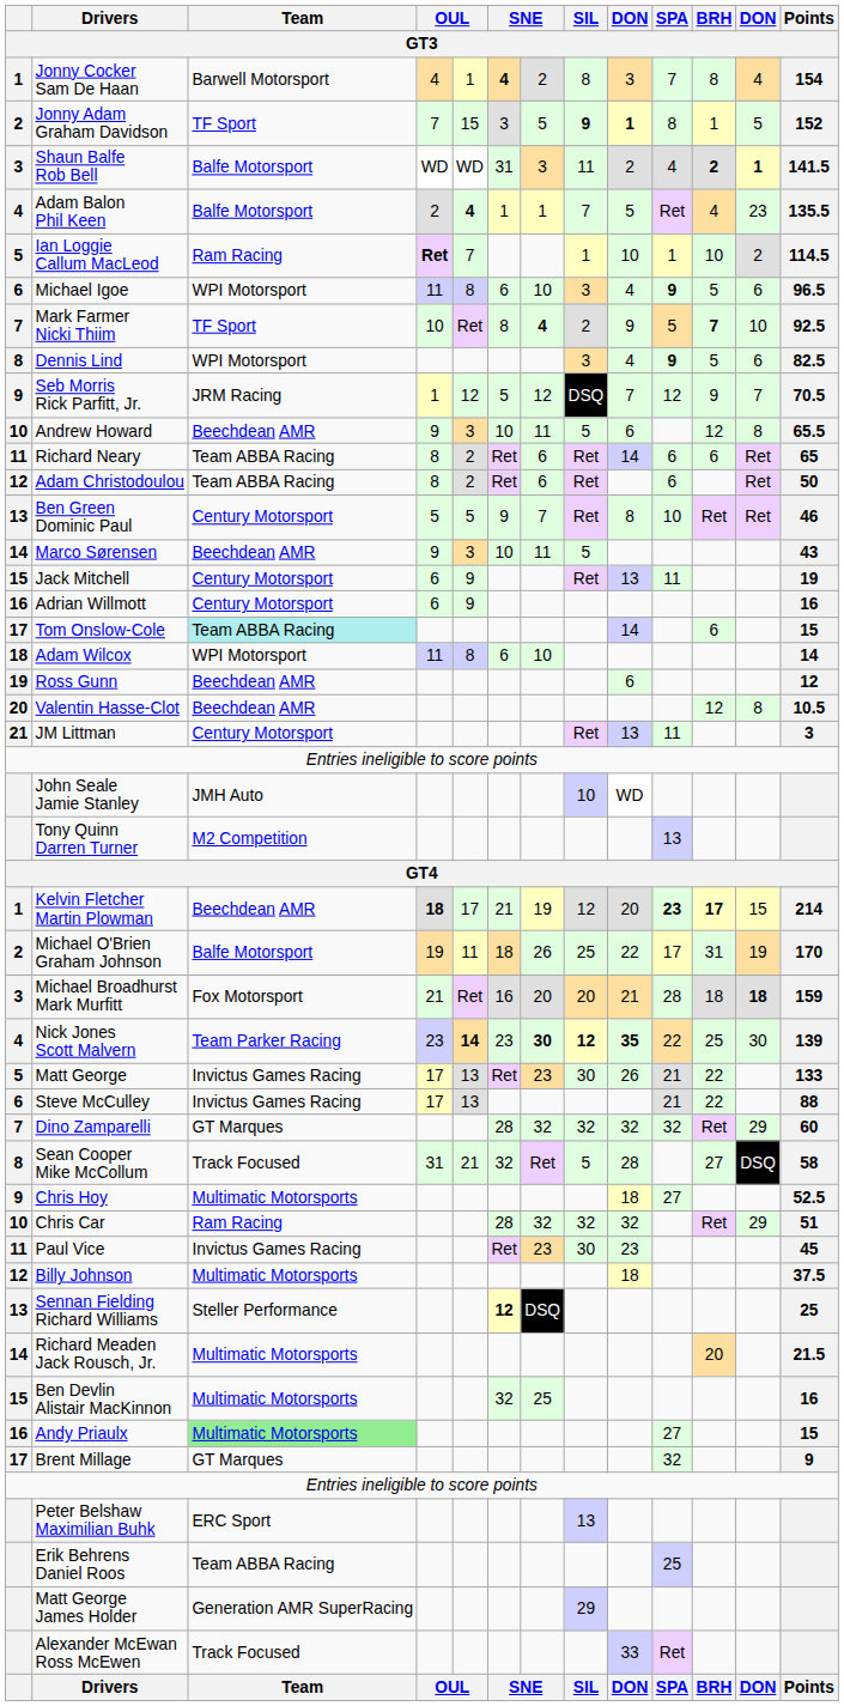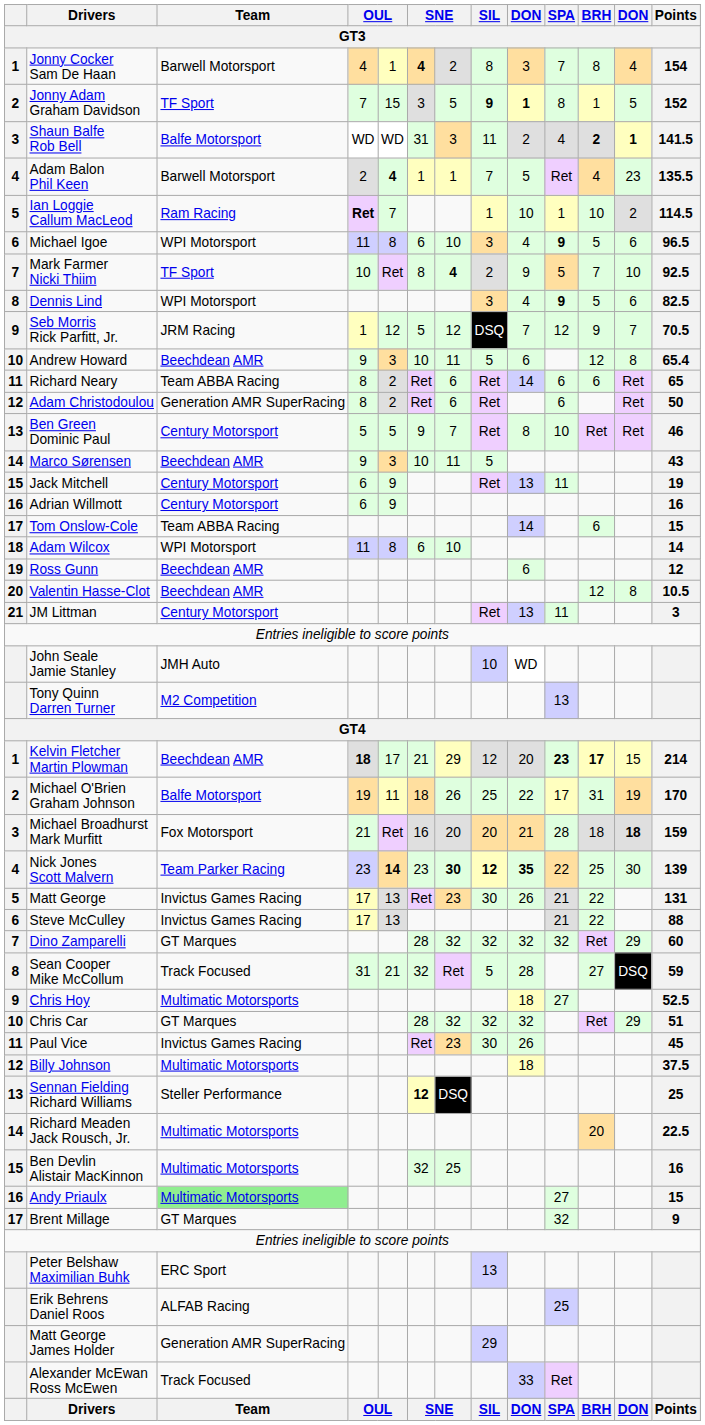 <table class="wikitable" style="font-size:85%; text-align:center;">
 <tr>
 <th></th>
 <th>Drivers</th>
 <th>Team</th>
 <th colspan=2><a href='#'>OUL</a></th>
 <th colspan=2><a href='#'>SNE</a></th>
 <th><a href='#'>SIL</a></th>
 <th><a href='#'>DON</a></th>
 <th><a href='#'>SPA</a></th>
 <th><a href='#'>BRH</a></th>
 <th><a href='#'>DON</a></th>
 <th>Points</th>
 </tr>
 <tr>
 <th colspan=13>GT3</th>
 </tr>
 <tr>
 <th>1</th>
 <td align=left> <a href='#'>Jonny Cocker</a><br> Sam De Haan</td>
 <td align=left> Barwell Motorsport</td>
 <td style="background:#ffdf9f;">4</td>
 <td style="background:#ffffbf;">1</td>
 <td style="background:#ffdf9f;"><strong>4</strong></td>
 <td style="background:#dfdfdf;">2</td>
 <td style="background:#dfffdf;">8</td>
 <td style="background:#ffdf9f;">3</td>
 <td style="background:#dfffdf;">7</td>
 <td style="background:#dfffdf;">8</td>
 <td style="background:#ffdf9f;">4</td>
 <th>154</th>
 </tr>
 <tr>
 <th>2</th>
 <td align=left> <a href='#'>Jonny Adam</a><br> Graham Davidson</td>
 <td align=left> <a href='#'>TF Sport</a></td>
 <td style="background:#dfffdf;">7</td>
 <td style="background:#dfffdf;">15</td>
 <td style="background:#dfdfdf;">3</td>
 <td style="background:#dfffdf;">5</td>
 <td style="background:#dfffdf;"><strong>9</strong></td>
 <td style="background:#ffffbf;"><strong>1</strong></td>
 <td style="background:#dfffdf;">8</td>
 <td style="background:#ffffbf;">1</td>
 <td style="background:#dfffdf;">5</td>
 <th>152</th>
 </tr>
 <tr>
 <th>3</th>
 <td align=left> <a href='#'>Shaun Balfe</a><br> <a href='#'>Rob Bell</a></td>
 <td align=left> <a href='#'>Balfe Motorsport</a></td>
 <td style="background:#ffffff;">WD</td>
 <td style="background:#ffffff;">WD</td>
 <td style="background:#dfffdf;">31</td>
 <td style="background:#ffdf9f;">3</td>
 <td style="background:#dfffdf;">11</td>
 <td style="background:#dfdfdf;">2</td>
 <td style="background:#dfdfdf;">4</td>
 <td style="background:#dfdfdf;"><strong>2</strong></td>
 <td style="background:#ffffbf;"><strong>1</strong></td>
 <th>141.5</th>
 </tr>
 <tr>
 <th>4</th>
 <td align=left> Adam Balon<br> <a href='#'>Phil Keen</a></td>
-<td align=left> <a href='#'>Balfe Motorsport</a></td>
+<td align=left> Barwell Motorsport</td>
 <td style="background:#dfdfdf;">2</td>
 <td style="background:#dfffdf;"><strong>4</strong></td>
 <td style="background:#ffffbf;">1</td>
 <td style="background:#ffffbf;">1</td>
 <td style="background:#dfffdf;">7</td>
 <td style="background:#dfffdf;">5</td>
 <td style="background:#efcfff;">Ret</td>
 <td style="background:#ffdf9f;">4</td>
 <td style="background:#dfffdf;">23</td>
 <th>135.5</th>
 </tr>
 <tr>
 <th>5</th>
 <td align=left> <a href='#'>Ian Loggie</a><br> <a href='#'>Callum MacLeod</a></td>
 <td align=left> <a href='#'>Ram Racing</a></td>
 <td style="background:#efcfff;"><strong>Ret</strong></td>
 <td style="background:#dfffdf;">7</td>
 <td></td>
 <td></td>
 <td style="background:#ffffbf;">1</td>
 <td style="background:#dfffdf;">10</td>
 <td style="background:#ffffbf;">1</td>
 <td style="background:#dfffdf;">10</td>
 <td style="background:#dfdfdf;">2</td>
 <th>114.5</th>
 </tr>
 <tr>
 <th>6</th>
 <td align=left> Michael Igoe</td>
 <td align=left> WPI Motorsport</td>
 <td style="background:#cfcfff;">11</td>
 <td style="background:#cfcfff;">8</td>
 <td style="background:#dfffdf;">6</td>
 <td style="background:#dfffdf;">10</td>
 <td style="background:#ffdf9f;">3</td>
 <td style="background:#dfffdf;">4</td>
 <td style="background:#dfffdf;"><strong>9</strong></td>
 <td style="background:#dfffdf;">5</td>
 <td style="background:#dfffdf;">6</td>
 <th>96.5</th>
 </tr>
 <tr>
 <th>7</th>
 <td align=left> Mark Farmer<br> <a href='#'>Nicki Thiim</a></td>
 <td align=left> <a href='#'>TF Sport</a></td>
 <td style="background:#dfffdf;">10</td>
 <td style="background:#efcfff;">Ret</td>
 <td style="background:#dfffdf;">8</td>
 <td style="background:#dfffdf;"><strong>4</strong></td>
 <td style="background:#dfdfdf;">2</td>
 <td style="background:#dfffdf;">9</td>
 <td style="background:#ffdf9f;">5</td>
-<td style="background:#dfffdf;"><strong>7</strong></td>
+<td style="background:#dfffdf;">7</td>
 <td style="background:#dfffdf;">10</td>
 <th>92.5</th>
 </tr>
 <tr>
 <th>8</th>
 <td align=left> <a href='#'>Dennis Lind</a></td>
 <td align=left> WPI Motorsport</td>
 <td></td>
 <td></td>
 <td></td>
 <td></td>
 <td style="background:#ffdf9f;">3</td>
 <td style="background:#dfffdf;">4</td>
 <td style="background:#dfffdf;"><strong>9</strong></td>
 <td style="background:#dfffdf;">5</td>
 <td style="background:#dfffdf;">6</td>
 <th>82.5</th>
 </tr>
 <tr>
 <th>9</th>
 <td align=left> <a href='#'>Seb Morris</a><br> Rick Parfitt, Jr.</td>
 <td align=left> JRM Racing</td>
 <td style="background:#ffffbf;">1</td>
 <td style="background:#dfffdf;">12</td>
 <td style="background:#dfffdf;">5</td>
 <td style="background:#dfffdf;">12</td>
 <td style="background:#000000; color:#ffffff;">DSQ</td>
 <td style="background:#dfffdf;">7</td>
 <td style="background:#dfffdf;">12</td>
 <td style="background:#dfffdf;">9</td>
 <td style="background:#dfffdf;">7</td>
 <th>70.5</th>
 </tr>
 <tr>
 <th>10</th>
 <td align=left> Andrew Howard</td>
 <td align=left> <a href='#'>Beechdean</a> <a href='#'>AMR</a></td>
 <td style="background:#dfffdf;">9</td>
 <td style="background:#ffdf9f;">3</td>
 <td style="background:#dfffdf;">10</td>
 <td style="background:#dfffdf;">11</td>
 <td style="background:#dfffdf;">5</td>
 <td style="background:#dfffdf;">6</td>
 <td></td>
 <td style="background:#dfffdf;">12</td>
 <td style="background:#dfffdf;">8</td>
-<th>65.5</th>
+<th>65.4</th>
 </tr>
 <tr>
 <th>11</th>
 <td align=left> Richard Neary</td>
 <td align=left> Team ABBA Racing</td>
 <td style="background:#dfffdf;">8</td>
 <td style="background:#dfdfdf;">2</td>
 <td style="background:#efcfff;">Ret</td>
 <td style="background:#dfffdf;">6</td>
 <td style="background:#efcfff;">Ret</td>
 <td style="background:#cfcfff;">14</td>
 <td style="background:#dfffdf;">6</td>
 <td style="background:#dfffdf;">6</td>
 <td style="background:#efcfff;">Ret</td>
 <th>65</th>
 </tr>
 <tr>
 <th>12</th>
 <td align=left> <a href='#'>Adam Christodoulou</a></td>
-<td align=left> Team ABBA Racing</td>
+<td align=left> Generation AMR SuperRacing</td>
 <td style="background:#dfffdf;">8</td>
 <td style="background:#dfdfdf;">2</td>
 <td style="background:#efcfff;">Ret</td>
 <td style="background:#dfffdf;">6</td>
 <td style="background:#efcfff;">Ret</td>
 <td></td>
 <td style="background:#dfffdf;">6</td>
 <td></td>
 <td style="background:#efcfff;">Ret</td>
 <th>50</th>
 </tr>
 <tr>
 <th>13</th>
 <td align=left> <a href='#'>Ben Green</a><br> Dominic Paul</td>
 <td align=left> <a href='#'>Century Motorsport</a></td>
 <td style="background:#dfffdf;">5</td>
 <td style="background:#dfffdf;">5</td>
 <td style="background:#dfffdf;">9</td>
 <td style="background:#dfffdf;">7</td>
 <td style="background:#efcfff;">Ret</td>
 <td style="background:#dfffdf;">8</td>
 <td style="background:#dfffdf;">10</td>
 <td style="background:#efcfff;">Ret</td>
 <td style="background:#efcfff;">Ret</td>
 <th>46</th>
 </tr>
 <tr>
 <th>14</th>
 <td align=left> <a href='#'>Marco Sørensen</a></td>
 <td align=left> <a href='#'>Beechdean</a> <a href='#'>AMR</a></td>
 <td style="background:#dfffdf;">9</td>
 <td style="background:#ffdf9f;">3</td>
 <td style="background:#dfffdf;">10</td>
 <td style="background:#dfffdf;">11</td>
 <td style="background:#dfffdf;">5</td>
 <td></td>
 <td></td>
 <td></td>
 <td></td>
 <th>43</th>
 </tr>
 <tr>
 <th>15</th>
 <td align=left> Jack Mitchell</td>
 <td align=left> <a href='#'>Century Motorsport</a></td>
 <td style="background:#dfffdf;">6</td>
 <td style="background:#dfffdf;">9</td>
 <td></td>
 <td></td>
 <td style="background:#efcfff;">Ret</td>
 <td style="background:#cfcfff;">13</td>
 <td style="background:#dfffdf;">11</td>
 <td></td>
 <td></td>
 <th>19</th>
 </tr>
 <tr>
 <th>16</th>
 <td align=left> Adrian Willmott</td>
 <td align=left> <a href='#'>Century Motorsport</a></td>
 <td style="background:#dfffdf;">6</td>
 <td style="background:#dfffdf;">9</td>
 <td></td>
 <td></td>
 <td></td>
 <td></td>
 <td></td>
 <td></td>
 <td></td>
 <th>16</th>
 </tr>
 <tr>
 <th>17</th>
 <td align=left> <a href='#'>Tom Onslow-Cole</a></td>
-<td align=left style="background: paleturquoise;"> Team ABBA Racing</td>
+<td align=left> Team ABBA Racing</td>
 <td></td>
 <td></td>
 <td></td>
 <td></td>
 <td></td>
 <td style="background:#cfcfff;">14</td>
 <td></td>
 <td style="background:#dfffdf;">6</td>
 <td></td>
 <th>15</th>
 </tr>
 <tr>
 <th>18</th>
 <td align=left> <a href='#'>Adam Wilcox</a></td>
 <td align=left> WPI Motorsport</td>
 <td style="background:#cfcfff;">11</td>
 <td style="background:#cfcfff;">8</td>
 <td style="background:#dfffdf;">6</td>
 <td style="background:#dfffdf;">10</td>
 <td></td>
 <td></td>
 <td></td>
 <td></td>
 <td></td>
 <th>14</th>
 </tr>
 <tr>
 <th>19</th>
 <td align=left> <a href='#'>Ross Gunn</a></td>
 <td align=left> <a href='#'>Beechdean</a> <a href='#'>AMR</a></td>
 <td></td>
 <td></td>
 <td></td>
 <td></td>
 <td></td>
 <td style="background:#dfffdf;">6</td>
 <td></td>
 <td></td>
 <td></td>
 <th>12</th>
 </tr>
 <tr>
 <th>20</th>
 <td align=left> <a href='#'>Valentin Hasse-Clot</a></td>
 <td align=left> <a href='#'>Beechdean</a> <a href='#'>AMR</a></td>
 <td></td>
 <td></td>
 <td></td>
 <td></td>
 <td></td>
 <td></td>
 <td></td>
 <td style="background:#dfffdf;">12</td>
 <td style="background:#dfffdf;">8</td>
 <th>10.5</th>
 </tr>
 <tr>
 <th>21</th>
 <td align=left> JM Littman</td>
 <td align=left> <a href='#'>Century Motorsport</a></td>
 <td></td>
 <td></td>
 <td></td>
 <td></td>
 <td style="background:#efcfff;">Ret</td>
 <td style="background:#cfcfff;">13</td>
 <td style="background:#dfffdf;">11</td>
 <td></td>
 <td></td>
 <th>3</th>
 </tr>
 <tr>
 <td colspan=13><em>Entries ineligible to score points</em></td>
 </tr>
 <tr>
 <th></th>
 <td align=left> John Seale<br> Jamie Stanley</td>
 <td align=left> JMH Auto</td>
 <td></td>
 <td></td>
 <td></td>
 <td></td>
 <td style="background:#cfcfff;">10</td>
 <td style="background:#ffffff;">WD</td>
 <td></td>
 <td></td>
 <td></td>
 <th></th>
 </tr>
 <tr>
 <th></th>
 <td align=left> Tony Quinn<br> <a href='#'>Darren Turner</a></td>
 <td align=left> <a href='#'>M2 Competition</a></td>
 <td></td>
 <td></td>
 <td></td>
 <td></td>
 <td></td>
 <td></td>
 <td style="background:#cfcfff;">13</td>
 <td></td>
 <td></td>
 <th></th>
 </tr>
 <tr>
 <th colspan=13>GT4</th>
 </tr>
 <tr>
 <th>1</th>
 <td align=left> <a href='#'>Kelvin Fletcher</a><br> <a href='#'>Martin Plowman</a></td>
 <td align=left> <a href='#'>Beechdean</a> <a href='#'>AMR</a></td>
 <td style="background:#dfdfdf;"><strong>18</strong></td>
 <td style="background:#dfffdf;">17</td>
 <td style="background:#dfffdf;">21</td>
-<td style="background:#ffffbf;">19</td>
+<td style="background:#ffffbf;">29</td>
 <td style="background:#dfdfdf;">12</td>
 <td style="background:#dfdfdf;">20</td>
 <td style="background:#dfffdf;"><strong>23</strong></td>
 <td style="background:#ffffbf;"><strong>17</strong></td>
 <td style="background:#ffffbf;">15</td>
 <th>214</th>
 </tr>
 <tr>
 <th>2</th>
 <td align=left> Michael O'Brien<br> Graham Johnson</td>
 <td align=left> <a href='#'>Balfe Motorsport</a></td>
 <td style="background:#ffdf9f;">19</td>
 <td style="background:#ffffbf;">11</td>
 <td style="background:#ffdf9f;">18</td>
 <td style="background:#dfffdf;">26</td>
 <td style="background:#dfffdf;">25</td>
 <td style="background:#dfffdf;">22</td>
 <td style="background:#ffffbf;">17</td>
 <td style="background:#dfffdf;">31</td>
 <td style="background:#ffdf9f;">19</td>
 <th>170</th>
 </tr>
 <tr>
 <th>3</th>
 <td align=left> Michael Broadhurst<br> Mark Murfitt</td>
 <td align=left> Fox Motorsport</td>
 <td style="background:#dfffdf;">21</td>
 <td style="background:#efcfff;">Ret</td>
 <td style="background:#dfdfdf;">16</td>
 <td style="background:#dfdfdf;">20</td>
 <td style="background:#ffdf9f;">20</td>
 <td style="background:#ffdf9f;">21</td>
 <td style="background:#dfffdf;">28</td>
 <td style="background:#dfdfdf;">18</td>
 <td style="background:#dfdfdf;"><strong>18</strong></td>
 <th>159</th>
 </tr>
 <tr>
 <th>4</th>
 <td align=left> Nick Jones<br> <a href='#'>Scott Malvern</a></td>
 <td align=left> <a href='#'>Team Parker Racing</a></td>
 <td style="background:#cfcfff;">23</td>
 <td style="background:#ffdf9f;"><strong>14</strong></td>
 <td style="background:#dfffdf;">23</td>
 <td style="background:#dfffdf;"><strong>30</strong></td>
 <td style="background:#ffffbf;"><strong>12</strong></td>
 <td style="background:#dfffdf;"><strong>35</strong></td>
 <td style="background:#ffdf9f;">22</td>
 <td style="background:#dfffdf;">25</td>
 <td style="background:#dfffdf;">30</td>
 <th>139</th>
 </tr>
 <tr>
 <th>5</th>
 <td align=left> Matt George</td>
 <td align=left> Invictus Games Racing</td>
 <td style="background:#ffffbf;">17</td>
 <td style="background:#dfdfdf;">13</td>
 <td style="background:#efcfff;">Ret</td>
 <td style="background:#ffdf9f;">23</td>
 <td style="background:#dfffdf;">30</td>
 <td style="background:#dfffdf;">26</td>
 <td style="background:#dfdfdf;">21</td>
 <td style="background:#dfffdf;">22</td>
 <td></td>
-<th>133</th>
+<th>131</th>
 </tr>
 <tr>
 <th>6</th>
 <td align=left> Steve McCulley</td>
 <td align=left> Invictus Games Racing</td>
 <td style="background:#ffffbf;">17</td>
 <td style="background:#dfdfdf;">13</td>
 <td></td>
 <td></td>
 <td></td>
 <td></td>
 <td style="background:#dfdfdf;">21</td>
 <td style="background:#dfffdf;">22</td>
 <td></td>
 <th>88</th>
 </tr>
 <tr>
 <th>7</th>
 <td align=left> <a href='#'>Dino Zamparelli</a></td>
 <td align=left> GT Marques</td>
 <td></td>
 <td></td>
 <td style="background:#dfffdf;">28</td>
 <td style="background:#dfffdf;">32</td>
 <td style="background:#dfffdf;">32</td>
 <td style="background:#dfffdf;">32</td>
 <td style="background:#dfffdf;">32</td>
 <td style="background:#efcfff;">Ret</td>
 <td style="background:#dfffdf;">29</td>
 <th>60</th>
 </tr>
 <tr>
 <th>8</th>
 <td align=left> Sean Cooper<br> Mike McCollum</td>
 <td align=left> Track Focused</td>
 <td style="background:#dfffdf;">31</td>
 <td style="background:#dfffdf;">21</td>
 <td style="background:#dfffdf;">32</td>
 <td style="background:#efcfff;">Ret</td>
 <td style="background:#dfffdf;">5</td>
 <td style="background:#dfffdf;">28</td>
 <td></td>
 <td style="background:#dfffdf;">27</td>
 <td style="background:#000000; color:#ffffff;">DSQ</td>
-<th>58</th>
+<th>59</th>
 </tr>
 <tr>
 <th>9</th>
 <td align=left> <a href='#'>Chris Hoy</a></td>
 <td align=left> <a href='#'>Multimatic Motorsports</a></td>
 <td></td>
 <td></td>
 <td></td>
 <td></td>
 <td></td>
 <td style="background:#ffffbf;">18</td>
 <td style="background:#dfffdf;">27</td>
 <td></td>
 <td></td>
 <th>52.5</th>
 </tr>
 <tr>
 <th>10</th>
 <td align=left> Chris Car</td>
-<td align=left> <a href='#'>Ram Racing</a></td>
+<td align=left> GT Marques</td>
 <td></td>
 <td></td>
 <td style="background:#dfffdf;">28</td>
 <td style="background:#dfffdf;">32</td>
 <td style="background:#dfffdf;">32</td>
 <td style="background:#dfffdf;">32</td>
 <td></td>
 <td style="background:#efcfff;">Ret</td>
 <td style="background:#dfffdf;">29</td>
 <th>51</th>
 </tr>
 <tr>
 <th>11</th>
 <td align=left> Paul Vice</td>
 <td align=left> Invictus Games Racing</td>
 <td></td>
 <td></td>
 <td style="background:#efcfff;">Ret</td>
 <td style="background:#ffdf9f;">23</td>
 <td style="background:#dfffdf;">30</td>
-<td style="background:#dfffdf;">23</td>
+<td style="background:#dfffdf;">26</td>
 <td></td>
 <td></td>
 <td></td>
 <th>45</th>
 </tr>
 <tr>
 <th>12</th>
 <td align=left> <a href='#'>Billy Johnson</a></td>
 <td align=left> <a href='#'>Multimatic Motorsports</a></td>
 <td></td>
 <td></td>
 <td></td>
 <td></td>
 <td></td>
 <td style="background:#ffffbf;">18</td>
 <td></td>
 <td></td>
 <td></td>
 <th>37.5</th>
 </tr>
 <tr>
 <th>13</th>
 <td align=left> <a href='#'>Sennan Fielding</a><br> Richard Williams</td>
 <td align=left> Steller Performance</td>
 <td></td>
 <td></td>
 <td style="background:#ffffbf;"><strong>12</strong></td>
 <td style="background:#000000; color:#ffffff;">DSQ</td>
 <td></td>
 <td></td>
 <td></td>
 <td></td>
 <td></td>
 <th>25</th>
 </tr>
 <tr>
 <th>14</th>
 <td align=left> Richard Meaden<br> Jack Rousch, Jr.</td>
 <td align=left> <a href='#'>Multimatic Motorsports</a></td>
 <td></td>
 <td></td>
 <td></td>
 <td></td>
 <td></td>
 <td></td>
 <td></td>
 <td style="background:#ffdf9f;">20</td>
 <td></td>
-<th>21.5</th>
+<th>22.5</th>
 </tr>
 <tr>
 <th>15</th>
 <td align=left> Ben Devlin<br> Alistair MacKinnon</td>
 <td align=left> <a href='#'>Multimatic Motorsports</a></td>
 <td></td>
 <td></td>
 <td style="background:#dfffdf;">32</td>
 <td style="background:#dfffdf;">25</td>
 <td></td>
 <td></td>
 <td></td>
 <td></td>
 <td></td>
 <th>16</th>
 </tr>
 <tr>
 <th>16</th>
 <td align=left> <a href='#'>Andy Priaulx</a></td>
 <td align=left style="background: lightgreen;"> <a href='#'>Multimatic Motorsports</a></td>
 <td></td>
 <td></td>
 <td></td>
 <td></td>
 <td></td>
 <td></td>
 <td style="background:#dfffdf;">27</td>
 <td></td>
 <td></td>
 <th>15</th>
 </tr>
 <tr>
 <th>17</th>
 <td align=left> Brent Millage</td>
 <td align=left> GT Marques</td>
 <td></td>
 <td></td>
 <td></td>
 <td></td>
 <td></td>
 <td></td>
 <td style="background:#dfffdf;">32</td>
 <td></td>
 <td></td>
 <th>9</th>
 </tr>
 <tr>
 <td colspan=13><em>Entries ineligible to score points</em></td>
 </tr>
 <tr>
 <th></th>
 <td align=left> Peter Belshaw<br> <a href='#'>Maximilian Buhk</a></td>
 <td align=left> ERC Sport</td>
 <td></td>
 <td></td>
 <td></td>
 <td></td>
 <td style="background:#cfcfff;">13</td>
 <td></td>
 <td></td>
 <td></td>
 <td></td>
 <th></th>
 </tr>
 <tr>
 <th></th>
 <td align=left> Erik Behrens<br> Daniel Roos</td>
-<td align=left> Team ABBA Racing</td>
+<td align=left> ALFAB Racing</td>
 <td></td>
 <td></td>
 <td></td>
 <td></td>
 <td></td>
 <td></td>
 <td style="background:#cfcfff;">25</td>
 <td></td>
 <td></td>
 <th></th>
 </tr>
 <tr>
 <th></th>
 <td align=left> Matt George<br> James Holder</td>
 <td align=left> Generation AMR SuperRacing</td>
 <td></td>
 <td></td>
 <td></td>
 <td></td>
 <td style="background:#cfcfff;">29</td>
 <td></td>
 <td></td>
 <td></td>
 <td></td>
 <th></th>
 </tr>
 <tr>
 <th></th>
 <td align=left> Alexander McEwan<br> Ross McEwen</td>
 <td align=left> Track Focused</td>
 <td></td>
 <td></td>
 <td></td>
 <td></td>
 <td></td>
 <td style="background:#cfcfff;">33</td>
 <td style="background:#efcfff;">Ret</td>
 <td></td>
 <td></td>
 <th></th>
 </tr>
 <tr>
 <th></th>
 <th>Drivers</th>
 <th>Team</th>
 <th colspan=2><a href='#'>OUL</a></th>
 <th colspan=2><a href='#'>SNE</a></th>
 <th><a href='#'>SIL</a></th>
 <th><a href='#'>DON</a></th>
 <th><a href='#'>SPA</a></th>
 <th><a href='#'>BRH</a></th>
 <th><a href='#'>DON</a></th>
 <th>Points</th>
 </tr>
 </table>
